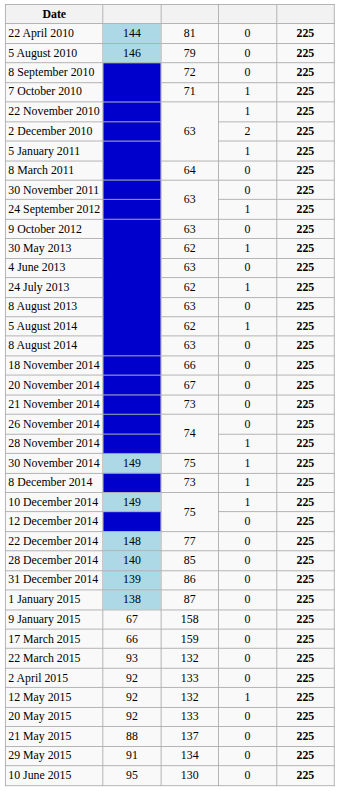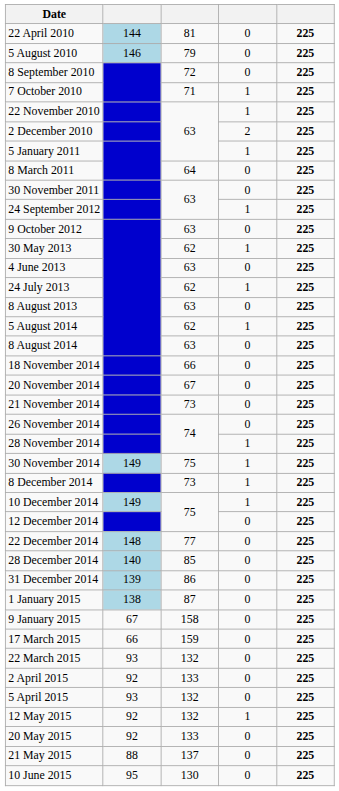 <table style="text-align:center; float:right; font-size:85%; margin-left:2em; margin:auto;"  class="wikitable">
 <tr>
 <th>Date</th>
 <th style="width:60px;"></th>
 <th style="width:60px;"></th>
 <th style="width:60px;"></th>
 <th style="width:60px;"></th>
 </tr>
 <tr>
 <td align=left>22 April 2010</td>
 <td style="background:#add8e6;">144</td>
 <td>81</td>
 <td>0</td>
 <td><strong>225</strong></td>
 </tr>
 <tr>
 <td align=left>5 August 2010</td>
 <td style="background:#add8e6;">146</td>
 <td>79</td>
 <td>0</td>
 <td><strong>225</strong></td>
 </tr>
 <tr>
 <td align=left>8 September 2010</td>
 <td style="background:#0000cd;" rowspan=2></td>
 <td>72</td>
 <td>0</td>
 <td><strong>225</strong></td>
 </tr>
 <tr>
 <td align=left>7 October 2010</td>
 <td>71</td>
 <td>1</td>
 <td><strong>225</strong></td>
 </tr>
 <tr>
 <td align=left>22 November 2010</td>
 <td style="background:#0000cd;"></td>
 <td rowspan=3>63</td>
 <td>1</td>
 <td><strong>225</strong></td>
 </tr>
 <tr>
 <td align=left>2 December 2010</td>
 <td style="background:#0000cd;"></td>
 <td>2</td>
 <td><strong>225</strong></td>
 </tr>
 <tr>
 <td align=left>5 January 2011</td>
 <td style="background:#0000cd;" rowspan=2></td>
 <td>1</td>
 <td><strong>225</strong></td>
 </tr>
 <tr>
 <td align=left>8 March 2011</td>
 <td>64</td>
 <td>0</td>
 <td><strong>225</strong></td>
 </tr>
 <tr>
 <td align=left>30 November 2011</td>
 <td style="background:#0000cd;"></td>
 <td rowspan=2>63</td>
 <td>0</td>
 <td><strong>225</strong></td>
 </tr>
 <tr>
 <td align=left>24 September 2012</td>
 <td style="background:#0000cd;"></td>
 <td>1</td>
 <td><strong>225</strong></td>
 </tr>
 <tr>
 <td align=left>9 October 2012</td>
 <td style="background:#0000cd;" rowspan=7></td>
 <td>63</td>
 <td>0</td>
 <td><strong>225</strong></td>
 </tr>
 <tr>
 <td align=left>30 May 2013</td>
 <td>62</td>
 <td>1</td>
 <td><strong>225</strong></td>
 </tr>
 <tr>
 <td align=left>4 June 2013</td>
 <td>63</td>
 <td>0</td>
 <td><strong>225</strong></td>
 </tr>
 <tr>
 <td align=left>24 July 2013</td>
 <td>62</td>
 <td>1</td>
 <td><strong>225</strong></td>
 </tr>
 <tr>
 <td align=left>8 August 2013</td>
 <td>63</td>
 <td>0</td>
 <td><strong>225</strong></td>
 </tr>
 <tr>
 <td align=left>5 August 2014</td>
 <td>62</td>
 <td>1</td>
 <td><strong>225</strong></td>
 </tr>
 <tr>
 <td align=left>8 August 2014</td>
 <td>63</td>
 <td>0</td>
 <td><strong>225</strong></td>
 </tr>
 <tr>
 <td align=left>18 November 2014</td>
 <td style="background:#0000cd;"></td>
 <td>66</td>
 <td>0</td>
 <td><strong>225</strong></td>
 </tr>
 <tr>
 <td align=left>20 November 2014</td>
 <td style="background:#0000cd;"></td>
 <td>67</td>
 <td>0</td>
 <td><strong>225</strong></td>
 </tr>
 <tr>
 <td align=left>21 November 2014</td>
 <td style="background:#0000cd;"></td>
 <td>73</td>
 <td>0</td>
 <td><strong>225</strong></td>
 </tr>
 <tr>
 <td align=left>26 November 2014</td>
 <td style="background:#0000cd;"></td>
 <td rowspan=2>74</td>
 <td>0</td>
 <td><strong>225</strong></td>
 </tr>
 <tr>
 <td align=left>28 November 2014</td>
 <td style="background:#0000cd;"></td>
 <td>1</td>
 <td><strong>225</strong></td>
 </tr>
 <tr>
 <td align=left>30 November 2014</td>
 <td style="background:#add8e6;">149</td>
 <td>75</td>
 <td>1</td>
 <td><strong>225</strong></td>
 </tr>
 <tr>
 <td align=left>8 December 2014</td>
 <td style="background:#0000cd;"></td>
 <td>73</td>
 <td>1</td>
 <td><strong>225</strong></td>
 </tr>
 <tr>
 <td align=left>10 December 2014</td>
 <td style="background:#add8e6;">149</td>
 <td rowspan=2>75</td>
 <td>1</td>
 <td><strong>225</strong></td>
 </tr>
 <tr>
 <td align=left>12 December 2014</td>
 <td style="background:#0000cd;"></td>
 <td>0</td>
 <td><strong>225</strong></td>
 </tr>
 <tr>
 <td align=left>22 December 2014</td>
 <td style="background:#add8e6;">148</td>
 <td>77</td>
 <td>0</td>
 <td><strong>225</strong></td>
 </tr>
 <tr>
 <td align=left>28 December 2014</td>
 <td style="background:#add8e6;">140</td>
 <td>85</td>
 <td>0</td>
 <td><strong>225</strong></td>
 </tr>
 <tr>
 <td align=left>31 December 2014</td>
 <td style="background:#add8e6;">139</td>
 <td>86</td>
 <td>0</td>
 <td><strong>225</strong></td>
 </tr>
 <tr>
 <td align=left>1 January 2015</td>
 <td style="background:#add8e6;">138</td>
 <td>87</td>
 <td>0</td>
 <td><strong>225</strong></td>
 </tr>
 <tr>
 <td align=left>9 January 2015</td>
 <td>67</td>
 <td>158</td>
 <td>0</td>
 <td><strong>225</strong></td>
 </tr>
 <tr>
 <td align=left>17 March 2015</td>
 <td>66</td>
 <td>159</td>
 <td>0</td>
 <td><strong>225</strong></td>
 </tr>
 <tr>
 <td align=left>22 March 2015</td>
 <td>93</td>
 <td>132</td>
 <td>0</td>
 <td><strong>225</strong></td>
 </tr>
 <tr>
 <td align=left>2 April 2015</td>
 <td>92</td>
 <td>133</td>
 <td>0</td>
 <td><strong>225</strong></td>
 </tr>
 <tr>
+<td align=left>5 April 2015</td>
+<td>93</td>
+<td>132</td>
+<td>0</td>
+<td><strong>225</strong></td>
+</tr>
+<tr>
 <td align=left>12 May 2015</td>
 <td>92</td>
 <td>132</td>
 <td>1</td>
 <td><strong>225</strong></td>
 </tr>
 <tr>
 <td align=left>20 May 2015</td>
 <td>92</td>
 <td>133</td>
 <td>0</td>
 <td><strong>225</strong></td>
 </tr>
 <tr>
 <td align=left>21 May 2015</td>
 <td>88</td>
 <td>137</td>
 <td>0</td>
 <td><strong>225</strong></td>
 </tr>
 <tr>
-<td align=left>29 May 2015</td>
-<td>91</td>
-<td>134</td>
-<td>0</td>
-<td><strong>225</strong></td>
-</tr>
-<tr>
 <td align=left>10 June 2015</td>
 <td>95</td>
 <td>130</td>
 <td>0</td>
 <td><strong>225</strong></td>
 </tr>
 </table>
